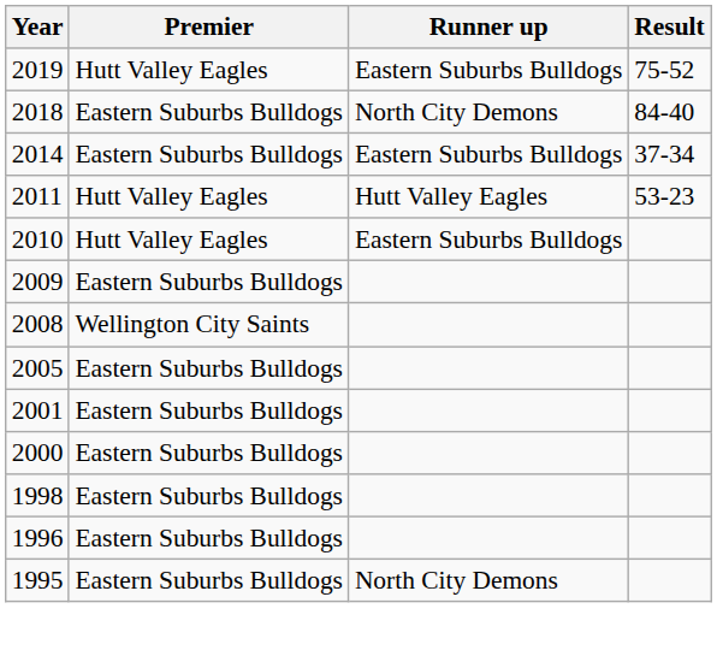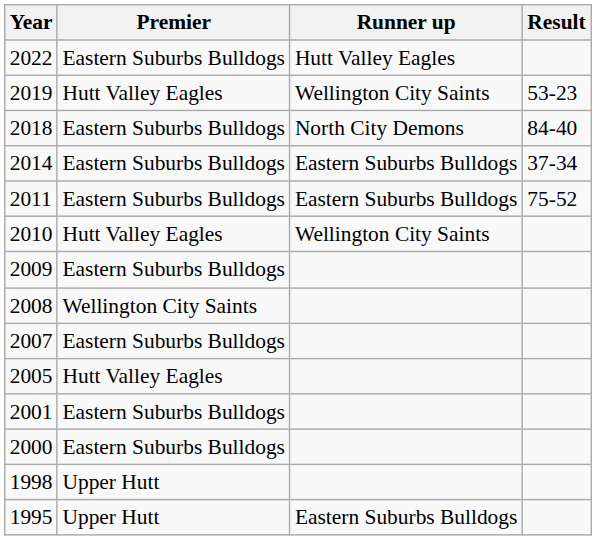 <table class="wikitable" style="font-size: 95%;">
 <tr>
 <th>Year</th>
 <th>Premier</th>
 <th>Runner up</th>
 <th>Result</th>
 </tr>
 <tr>
+<td>2022</td>
+<td>Eastern Suburbs Bulldogs</td>
+<td>Hutt Valley Eagles</td>
+<td></td>
+</tr>
+<tr>
 <td>2019</td>
 <td>Hutt Valley Eagles</td>
-<td>Eastern Suburbs Bulldogs</td>
-<td>75-52</td>
+<td>Wellington City Saints</td>
+<td>53-23</td>
 </tr>
 <tr>
 <td>2018</td>
 <td>Eastern Suburbs Bulldogs</td>
 <td>North City Demons</td>
 <td>84-40</td>
 </tr>
 <tr>
 <td>2014</td>
 <td>Eastern Suburbs Bulldogs</td>
 <td>Eastern Suburbs Bulldogs</td>
 <td>37-34</td>
 </tr>
 <tr>
 <td>2011</td>
-<td>Hutt Valley Eagles</td>
-<td>Hutt Valley Eagles</td>
-<td>53-23</td>
+<td>Eastern Suburbs Bulldogs</td>
+<td>Eastern Suburbs Bulldogs</td>
+<td>75-52</td>
 </tr>
 <tr>
 <td>2010</td>
 <td>Hutt Valley Eagles</td>
-<td>Eastern Suburbs Bulldogs</td>
+<td>Wellington City Saints</td>
 <td></td>
 </tr>
 <tr>
 <td>2009</td>
 <td>Eastern Suburbs Bulldogs</td>
 <td></td>
 <td></td>
 </tr>
 <tr>
 <td>2008</td>
 <td>Wellington City Saints</td>
 <td></td>
 <td></td>
 </tr>
 <tr>
+<td>2007</td>
+<td>Eastern Suburbs Bulldogs</td>
+<td></td>
+<td></td>
+</tr>
+<tr>
 <td>2005</td>
-<td>Eastern Suburbs Bulldogs</td>
+<td>Hutt Valley Eagles</td>
 <td></td>
 <td></td>
 </tr>
 <tr>
 <td>2001</td>
 <td>Eastern Suburbs Bulldogs</td>
 <td></td>
 <td></td>
 </tr>
 <tr>
 <td>2000</td>
 <td>Eastern Suburbs Bulldogs</td>
 <td></td>
 <td></td>
 </tr>
 <tr>
 <td>1998</td>
-<td>Eastern Suburbs Bulldogs</td>
-<td></td>
-<td></td>
-</tr>
-<tr>
-<td>1996</td>
-<td>Eastern Suburbs Bulldogs</td>
+<td>Upper Hutt</td>
 <td></td>
 <td></td>
 </tr>
 <tr>
 <td>1995</td>
+<td>Upper Hutt</td>
 <td>Eastern Suburbs Bulldogs</td>
-<td>North City Demons</td>
 <td></td>
 </tr>
 </table>
